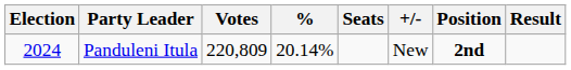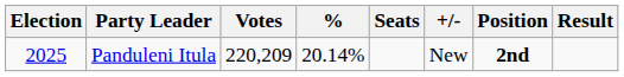 <table class=wikitable style=text-align:center>
 <tr>
 <th>Election</th>
 <th>Party Leader</th>
 <th>Votes</th>
 <th>%</th>
 <th>Seats</th>
 <th>+/-</th>
 <th>Position</th>
 <th>Result</th>
 </tr>
 <tr>
-<td><a href='#'>2024</a></td>
+<td><a href='#'>2025</a></td>
 <td><a href='#'>Panduleni Itula</a></td>
-<td>220,809</td>
+<td>220,209</td>
 <td>20.14%</td>
 <td></td>
 <td>New</td>
 <td><strong> 2nd</strong></td>
 <td></td>
 </tr>
 </table>
